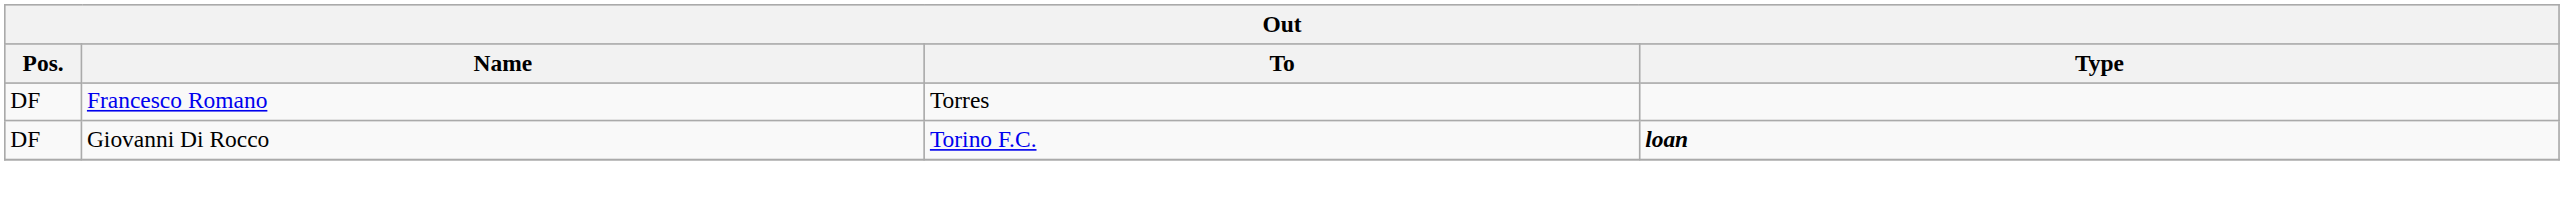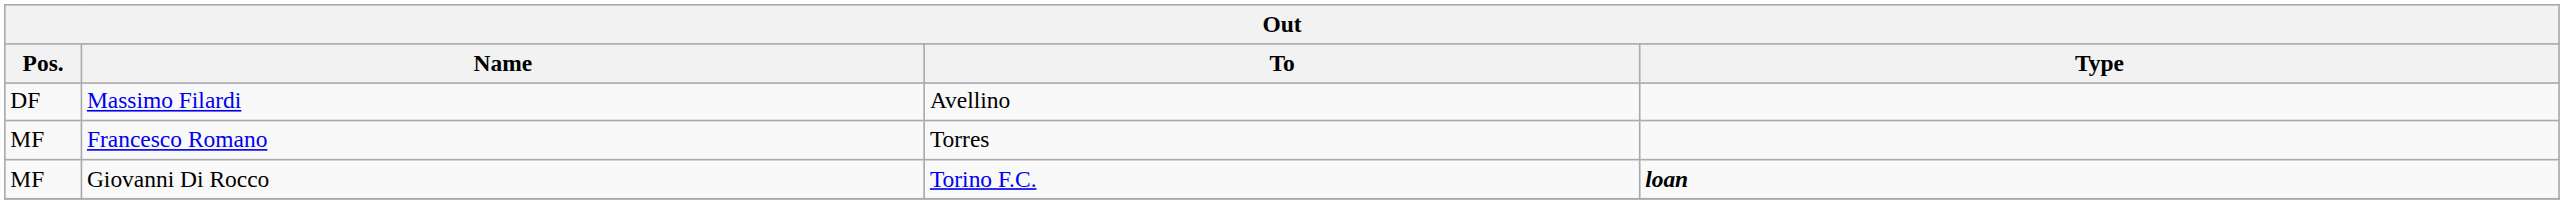 <table class="wikitable" style="font-size:90%;width:99%;">
 <tr>
 <th colspan="4">Out</th>
 </tr>
 <tr>
 <th width=3%>Pos.</th>
 <th width=33%>Name</th>
 <th width=28%>To</th>
 <th width=36%>Type</th>
 </tr>
 <tr>
 <td>DF</td>
+<td><a href='#'>Massimo Filardi</a></td>
+<td>Avellino</td>
+<td></td>
+</tr>
+<tr>
+<td>MF</td>
 <td><a href='#'>Francesco Romano</a></td>
 <td>Torres</td>
 <td></td>
 </tr>
 <tr>
-<td>DF</td>
+<td>MF</td>
 <td>Giovanni Di Rocco</td>
 <td><a href='#'>Torino F.C.</a></td>
 <td><strong><em>loan</em></strong></td>
 </tr>
 <tr>
 </tr>
 </table>
